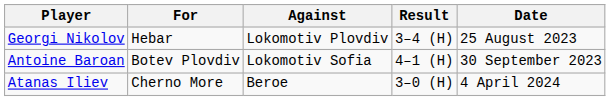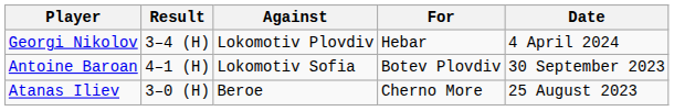 <table class="wikitable">
 <tr>
 <th>Player</th>
+<th style="text-align:center;">Result</th>
+<th>Against</th>
 <th>For</th>
-<th>Against</th>
-<th style="text-align:center;">Result</th>
 <th>Date</th>
 </tr>
 <tr>
 <td> <a href='#'>Georgi Nikolov</a></td>
+<td>3–4 (H)</td>
+<td>Lokomotiv Plovdiv</td>
 <td>Hebar</td>
-<td>Lokomotiv Plovdiv</td>
-<td>3–4 (H)</td>
-<td>25 August 2023</td>
+<td>4 April 2024</td>
 </tr>
 <tr>
 <td> <a href='#'>Antoine Baroan</a></td>
+<td>4–1 (H)</td>
+<td>Lokomotiv Sofia</td>
 <td>Botev Plovdiv</td>
-<td>Lokomotiv Sofia</td>
-<td>4–1 (H)</td>
 <td>30 September 2023</td>
 </tr>
 <tr>
 <td> <a href='#'>Atanas Iliev</a></td>
+<td>3–0 (H)</td>
+<td>Beroe</td>
 <td>Cherno More</td>
-<td>Beroe</td>
-<td>3–0 (H)</td>
-<td>4 April 2024</td>
+<td>25 August 2023</td>
 </tr>
 </table>
